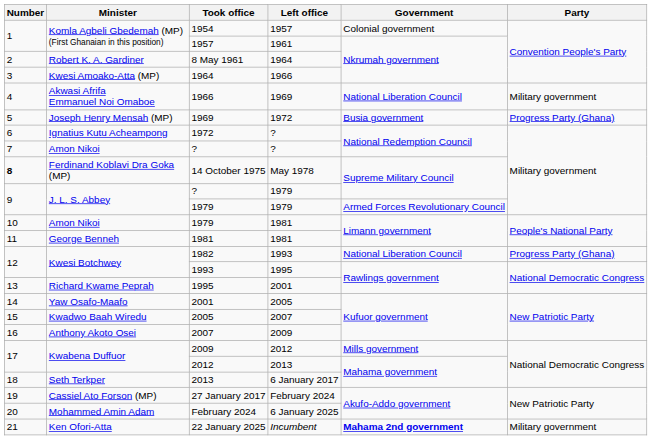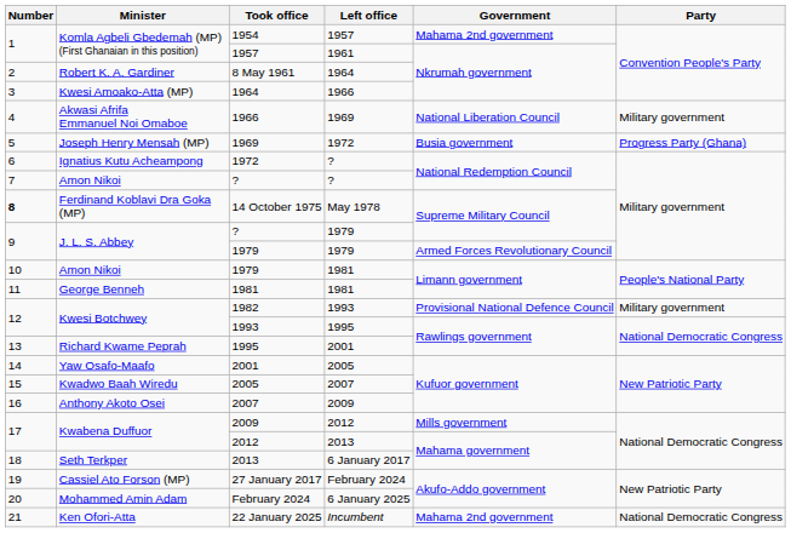 <table class="wikitable" style="font-size:90%; text-align:left;">
 <tr>
 <th>Number</th>
 <th width=200>Minister</th>
 <th>Took office</th>
 <th>Left office</th>
 <th>Government</th>
 <th>Party</th>
 </tr>
 <tr>
 <td rowspan=2>1</td>
 <td rowspan=2><a href='#'>Komla Agbeli Gbedemah</a> (MP)<br><small>(First Ghanaian in this position)</small></td>
 <td>1954</td>
 <td>1957</td>
-<td>Colonial government</td>
+<td><a href='#'>Mahama 2nd government</a></td>
 <td rowspan=4><a href='#'>Convention People's Party</a></td>
 </tr>
 <tr>
 <td>1957</td>
 <td>1961</td>
 <td rowspan=3><a href='#'>Nkrumah government</a></td>
 </tr>
 <tr>
 <td>2</td>
 <td><a href='#'>Robert K. A. Gardiner</a></td>
 <td>8 May 1961</td>
 <td>1964</td>
 </tr>
 <tr>
 <td>3</td>
 <td><a href='#'>Kwesi Amoako-Atta</a> (MP)</td>
 <td>1964</td>
 <td>1966</td>
 </tr>
 <tr>
 <td>4</td>
 <td><a href='#'>Akwasi Afrifa</a><br><a href='#'>Emmanuel Noi Omaboe</a></td>
 <td>1966</td>
 <td>1969</td>
 <td><a href='#'>National Liberation Council</a></td>
 <td>Military government</td>
 </tr>
 <tr>
 <td>5</td>
 <td><a href='#'>Joseph Henry Mensah</a> (MP)</td>
 <td>1969</td>
 <td>1972</td>
 <td><a href='#'>Busia government</a></td>
 <td><a href='#'>Progress Party (Ghana)</a></td>
 </tr>
 <tr>
 <td>6</td>
 <td><a href='#'>Ignatius Kutu Acheampong</a></td>
 <td>1972</td>
 <td>?</td>
 <td rowspan=2><a href='#'>National Redemption Council</a></td>
 <td rowspan=5>Military government</td>
 </tr>
 <tr>
 <td>7</td>
 <td><a href='#'>Amon Nikoi</a></td>
 <td>?</td>
 <td>?</td>
 </tr>
 <tr>
 <td><strong>8</strong></td>
 <td><a href='#'>Ferdinand Koblavi Dra Goka</a> (MP)</td>
 <td>14 October 1975</td>
 <td>May 1978</td>
 <td rowspan=2><a href='#'>Supreme Military Council</a></td>
 </tr>
 <tr>
 <td rowspan=2>9</td>
 <td rowspan=2><a href='#'>J. L. S. Abbey</a></td>
 <td>?</td>
 <td>1979</td>
 </tr>
 <tr>
 <td>1979</td>
 <td>1979</td>
 <td><a href='#'>Armed Forces Revolutionary Council</a></td>
 </tr>
 <tr>
 <td>10</td>
 <td><a href='#'>Amon Nikoi</a></td>
 <td>1979</td>
 <td>1981</td>
 <td rowspan=2><a href='#'>Limann government</a></td>
 <td rowspan=2><a href='#'>People's National Party</a></td>
 </tr>
 <tr>
 <td>11</td>
 <td><a href='#'>George Benneh</a></td>
 <td>1981</td>
 <td>1981</td>
 </tr>
 <tr>
 <td rowspan=2>12</td>
 <td rowspan=2><a href='#'>Kwesi Botchwey</a></td>
 <td>1982</td>
 <td>1993</td>
-<td><a href='#'>National Liberation Council</a></td>
-<td><a href='#'>Progress Party (Ghana)</a></td>
+<td><a href='#'>Provisional National Defence Council</a></td>
+<td>Military government</td>
 </tr>
 <tr>
 <td>1993</td>
 <td>1995</td>
 <td rowspan=2><a href='#'>Rawlings government</a></td>
 <td rowspan=2><a href='#'>National Democratic Congress</a></td>
 </tr>
 <tr>
 <td>13</td>
 <td><a href='#'>Richard Kwame Peprah</a></td>
 <td>1995</td>
 <td>2001</td>
 </tr>
 <tr>
 <td>14</td>
 <td><a href='#'>Yaw Osafo-Maafo</a></td>
 <td>2001</td>
 <td>2005</td>
 <td rowspan=3><a href='#'>Kufuor government</a></td>
 <td rowspan=3><a href='#'>New Patriotic Party</a></td>
 </tr>
 <tr>
 <td>15</td>
 <td><a href='#'>Kwadwo Baah Wiredu</a></td>
 <td>2005</td>
 <td>2007</td>
 </tr>
 <tr>
 <td>16</td>
 <td><a href='#'>Anthony Akoto Osei</a></td>
 <td>2007</td>
 <td>2009</td>
 </tr>
 <tr>
 <td rowspan=2>17</td>
 <td rowspan=2><a href='#'>Kwabena Duffuor</a></td>
 <td>2009</td>
 <td>2012</td>
 <td><a href='#'>Mills government</a></td>
 <td rowspan=3>National Democratic Congress</td>
 </tr>
 <tr>
 <td>2012</td>
 <td>2013</td>
 <td rowspan=2><a href='#'>Mahama government</a></td>
 </tr>
 <tr>
 <td>18</td>
 <td><a href='#'>Seth Terkper</a></td>
 <td>2013</td>
 <td>6 January 2017</td>
 </tr>
 <tr>
 <td>19</td>
 <td><a href='#'>Cassiel Ato Forson</a> (MP)</td>
 <td>27 January 2017</td>
 <td>February 2024</td>
 <td rowspan=2><a href='#'>Akufo-Addo government</a></td>
 <td rowspan=2>New Patriotic Party</td>
 </tr>
 <tr>
 <td>20</td>
 <td><a href='#'>Mohammed Amin Adam</a></td>
 <td>February 2024</td>
 <td>6 January 2025</td>
 </tr>
 <tr>
 <td>21</td>
 <td><a href='#'>Ken Ofori-Atta</a></td>
 <td>22 January 2025</td>
 <td><em>Incumbent</em></td>
-<td><strong><a href='#'>Mahama 2nd government</a></strong></td>
-<td>Military government</td>
+<td><a href='#'>Mahama 2nd government</a></td>
+<td>National Democratic Congress</td>
 </tr>
 </table>
